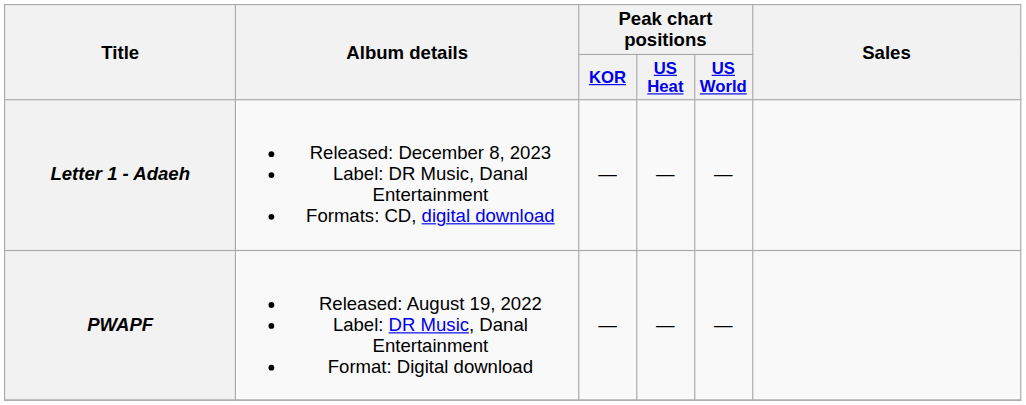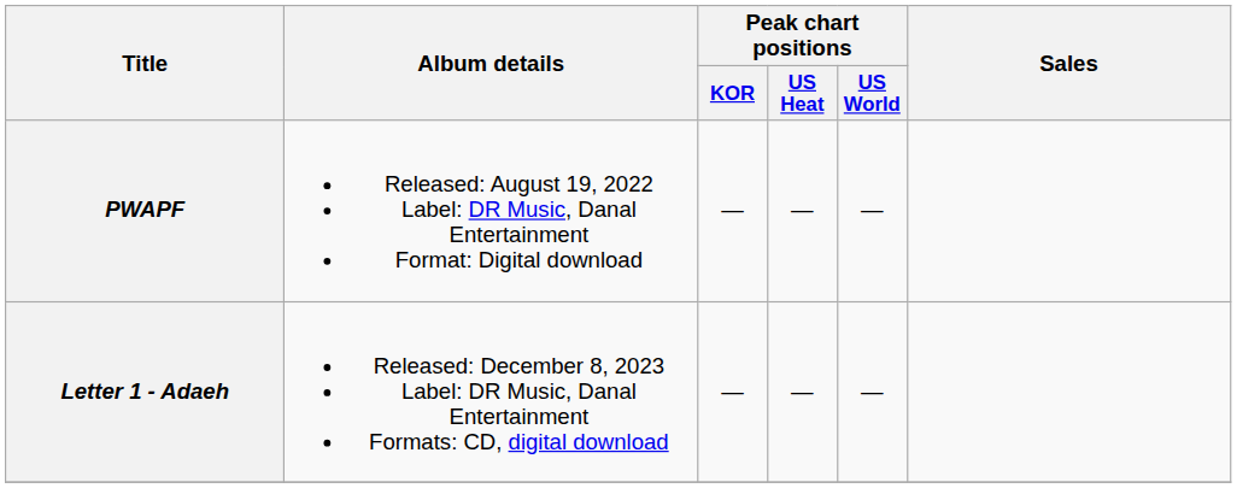 <table class="wikitable plainrowheaders" style="text-align:center;">
 <tr>
 <th rowspan="2" style="width:12em;">Title</th>
 <th rowspan="2" style="width:18em;">Album details</th>
 <th colspan="3">Peak chart positions</th>
 <th rowspan="2" style="width:14em;">Sales</th>
 </tr>
 <tr>
 <th scope="col" style="width:3em;font-size:90%;"><a href='#'>KOR</a><br></th>
 <th scope="col" style="width:3em;font-size:90%;"><a href='#'>US Heat</a><br></th>
 <th scope="col" style="width:3em;font-size:90%;"><a href='#'>US World</a></th>
 </tr>
 <tr>
+<th scope="row"><em>PWAPF</em></th>
+<td><br><ul><li>Released: August 19, 2022</li><li>Label: <a href='#'>DR Music</a>, Danal Entertainment</li><li>Format: Digital download</li></ul></td>
+<td>—</td>
+<td>—</td>
+<td>—</td>
+<td></td>
+</tr>
+<tr>
 <th scope="row"><em>Letter 1 - Adaeh</em></th>
 <td><br><ul><li>Released: December 8, 2023</li><li>Label: DR Music, Danal Entertainment</li><li>Formats: CD, <a href='#'>digital download</a></li></ul></td>
 <td>—</td>
 <td>—</td>
 <td>—</td>
 <td></td>
 </tr>
 <tr>
-<th scope="row"><em>PWAPF</em></th>
-<td><br><ul><li>Released: August 19, 2022</li><li>Label: <a href='#'>DR Music</a>, Danal Entertainment</li><li>Format: Digital download</li></ul></td>
-<td>—</td>
-<td>—</td>
-<td>—</td>
-<td></td>
-</tr>
-<tr>
 </tr>
 </table>
